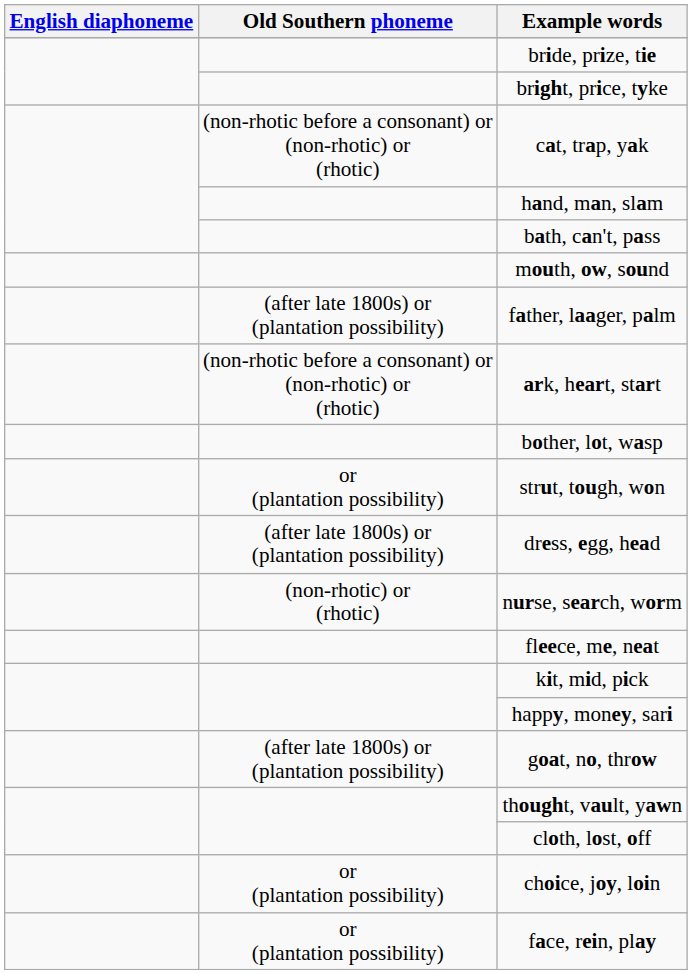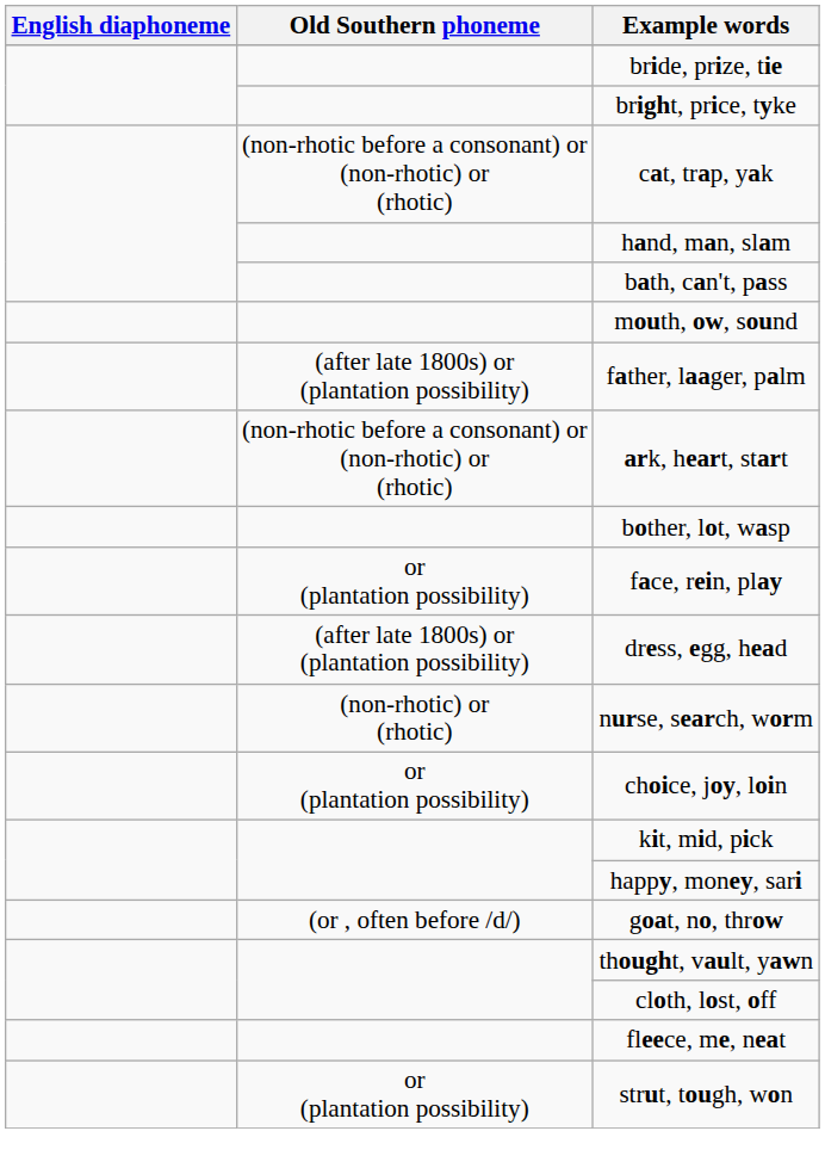 <table class="wikitable" style="text-align:center">
 <tr>
 <th><a href='#'>English diaphoneme</a></th>
 <th>Old Southern <a href='#'>phoneme</a></th>
 <th>Example words</th>
 </tr>
 <tr>
 </tr>
 <tr>
 <td rowspan="2"></td>
 <td></td>
 <td>br<strong>i</strong>de, pr<strong>i</strong>ze, t<strong>ie</strong></td>
 </tr>
 <tr>
 <td></td>
 <td>br<strong>igh</strong>t, pr<strong>i</strong>ce, t<strong>y</strong>ke</td>
 </tr>
 <tr>
 <td rowspan="3"></td>
 <td> (non-rhotic before a consonant) or <br> (non-rhotic) or <br> (rhotic)</td>
 <td>c<strong>a</strong>t, tr<strong>a</strong>p, y<strong>a</strong>k</td>
 </tr>
 <tr>
 <td><a href='#'></a></td>
 <td>h<strong>a</strong>nd, m<strong>a</strong>n, sl<strong>a</strong>m</td>
 </tr>
 <tr>
 <td><a href='#'></a></td>
 <td>b<strong>a</strong>th, c<strong>a</strong>n't, p<strong>a</strong>ss</td>
 </tr>
 <tr>
 <td></td>
 <td></td>
 <td>m<strong>ou</strong>th, <strong>ow</strong>, s<strong>ou</strong>nd</td>
 </tr>
 <tr>
 <td></td>
 <td> (after late 1800s) or <br> (plantation possibility)</td>
 <td>f<strong>a</strong>ther, l<strong>aa</strong>ger, p<strong>a</strong>lm</td>
 </tr>
 <tr>
 <td></td>
 <td> (non-rhotic before a consonant) or <br> (non-rhotic) or <br> (rhotic)</td>
 <td><strong>ar</strong>k, h<strong>ear</strong>t, st<strong>ar</strong>t</td>
 </tr>
 <tr>
 <td></td>
 <td></td>
 <td>b<strong>o</strong>ther, l<strong>o</strong>t, w<strong>a</strong>sp</td>
 </tr>
 <tr>
 <td></td>
 <td> or <br> (plantation possibility)</td>
-<td>str<strong>u</strong>t, t<strong>ou</strong>gh, w<strong>o</strong>n</td>
+<td>f<strong>a</strong>ce, r<strong>ei</strong>n, pl<strong>ay</strong></td>
 </tr>
 <tr>
 <td></td>
 <td> (after late 1800s) or <br> (plantation possibility)</td>
 <td>dr<strong>e</strong>ss, <strong>e</strong>gg, h<strong>ea</strong>d</td>
 </tr>
 <tr>
 <td></td>
 <td> (non-rhotic) or <br> (rhotic)</td>
 <td>n<strong>ur</strong>se, s<strong>ear</strong>ch, w<strong>or</strong>m</td>
 </tr>
 <tr>
 <td></td>
-<td></td>
-<td>fl<strong>ee</strong>ce, m<strong>e</strong>, n<strong>ea</strong>t</td>
+<td> or <br> (plantation possibility)</td>
+<td>ch<strong>oi</strong>ce, j<strong>oy</strong>, l<strong>oi</strong>n</td>
 </tr>
 <tr>
 <td rowspan="2"></td>
 <td rowspan="2"></td>
 <td>k<strong>i</strong>t, m<strong>i</strong>d, p<strong>i</strong>ck</td>
 </tr>
 <tr>
 <td>happ<strong>y</strong>, mon<strong>ey</strong>, sar<strong>i</strong></td>
 </tr>
 <tr>
 <td></td>
-<td> (after late 1800s) or <br> (plantation possibility)</td>
+<td> (or , often before /d/)</td>
 <td>g<strong>oa</strong>t, n<strong>o</strong>, thr<strong>ow</strong></td>
 </tr>
 <tr>
 <td rowspan="2"></td>
 <td rowspan="2"></td>
 <td>th<strong>ough</strong>t, v<strong>au</strong>lt, y<strong>aw</strong>n</td>
 </tr>
 <tr>
 <td>cl<strong>o</strong>th, l<strong>o</strong>st, <strong>o</strong>ff</td>
 </tr>
 <tr>
 <td></td>
-<td> or <br> (plantation possibility)</td>
-<td>ch<strong>oi</strong>ce, j<strong>oy</strong>, l<strong>oi</strong>n</td>
+<td></td>
+<td>fl<strong>ee</strong>ce, m<strong>e</strong>, n<strong>ea</strong>t</td>
 </tr>
 <tr>
 <td></td>
 <td> or <br> (plantation possibility)</td>
-<td>f<strong>a</strong>ce, r<strong>ei</strong>n, pl<strong>ay</strong></td>
+<td>str<strong>u</strong>t, t<strong>ou</strong>gh, w<strong>o</strong>n</td>
 </tr>
 </table>
